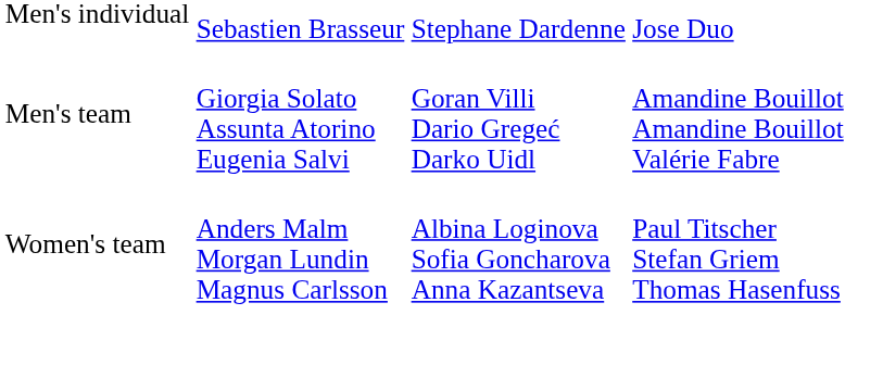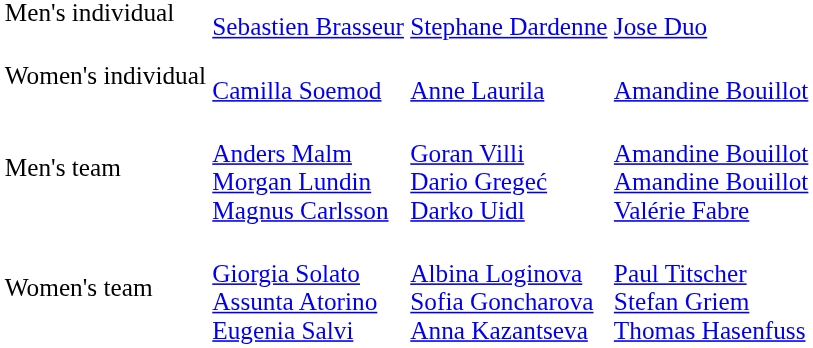 <table>
 <tr>
 <td>Men's individual</td>
 <td> <br> <a href='#'>Sebastien Brasseur</a></td>
 <td> <br> <a href='#'>Stephane Dardenne</a></td>
 <td> <br> <a href='#'>Jose Duo</a></td>
 </tr>
 <tr>
+<td>Women's individual</td>
+<td> <br> <a href='#'>Camilla Soemod</a></td>
+<td> <br> <a href='#'>Anne Laurila</a></td>
+<td> <br> <a href='#'>Amandine Bouillot</a></td>
+</tr>
+<tr>
 <td>Men's team</td>
-<td> <br> <a href='#'>Giorgia Solato</a> <br> <a href='#'>Assunta Atorino</a> <br> <a href='#'>Eugenia Salvi</a></td>
+<td> <br> <a href='#'>Anders Malm</a> <br> <a href='#'>Morgan Lundin</a> <br> <a href='#'>Magnus Carlsson</a></td>
 <td> <br> <a href='#'>Goran Villi</a> <br> <a href='#'>Dario Gregeć</a> <br> <a href='#'>Darko Uidl</a></td>
 <td> <br> <a href='#'>Amandine Bouillot</a> <br> <a href='#'>Amandine Bouillot</a> <br> <a href='#'>Valérie Fabre</a></td>
 </tr>
 <tr>
 <td>Women's team</td>
-<td> <br> <a href='#'>Anders Malm</a> <br> <a href='#'>Morgan Lundin</a> <br> <a href='#'>Magnus Carlsson</a></td>
+<td> <br> <a href='#'>Giorgia Solato</a> <br> <a href='#'>Assunta Atorino</a> <br> <a href='#'>Eugenia Salvi</a></td>
 <td> <br> <a href='#'>Albina Loginova</a> <br> <a href='#'>Sofia Goncharova</a> <br> <a href='#'>Anna Kazantseva</a></td>
 <td> <br> <a href='#'>Paul Titscher</a> <br> <a href='#'>Stefan Griem</a> <br> <a href='#'>Thomas Hasenfuss</a></td>
 </tr>
 </table>
